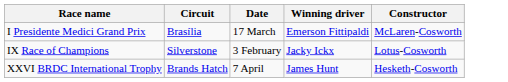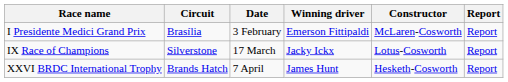 <table class="wikitable" style="font-size:95%">
 <tr>
 <th>Race name</th>
 <th>Circuit</th>
 <th>Date</th>
 <th>Winning driver</th>
 <th>Constructor</th>
+<th>Report</th>
 </tr>
 <tr>
 <td> I <a href='#'>Presidente Medici Grand Prix</a></td>
 <td><a href='#'>Brasília</a></td>
-<td>17 March</td>
+<td>3 February</td>
 <td> <a href='#'>Emerson Fittipaldi</a></td>
 <td> <a href='#'>McLaren</a>-<a href='#'>Cosworth</a></td>
+<td><a href='#'>Report</a></td>
 </tr>
 <tr>
 <td> IX <a href='#'>Race of Champions</a></td>
 <td><a href='#'>Silverstone</a></td>
-<td>3 February</td>
+<td>17 March</td>
 <td> <a href='#'>Jacky Ickx</a></td>
 <td> <a href='#'>Lotus</a>-<a href='#'>Cosworth</a></td>
+<td><a href='#'>Report</a></td>
 </tr>
 <tr>
 <td> XXVI <a href='#'>BRDC International Trophy</a></td>
 <td><a href='#'>Brands Hatch</a></td>
 <td>7 April</td>
 <td> <a href='#'>James Hunt</a></td>
 <td> <a href='#'>Hesketh</a>-<a href='#'>Cosworth</a></td>
+<td><a href='#'>Report</a></td>
 </tr>
 </table>
